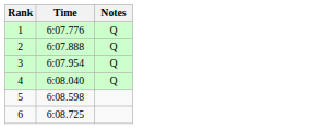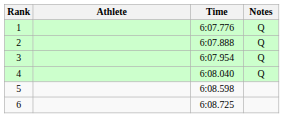 <table class=wikitable style="text-align:center">
 <tr>
 <th width=40>Rank</th>
+<th width=250>Athlete</th>
 <th width=80>Time</th>
 <th width=50>Notes</th>
 </tr>
 <tr bgcolor="ccffcc">
 <td>1</td>
+<td align=left></td>
 <td>6:07.776</td>
 <td>Q</td>
 </tr>
 <tr bgcolor="ccffcc">
 <td>2</td>
+<td align=left></td>
 <td>6:07.888</td>
 <td>Q</td>
 </tr>
 <tr bgcolor="ccffcc">
 <td>3</td>
+<td align=left></td>
 <td>6:07.954</td>
 <td>Q</td>
 </tr>
 <tr bgcolor="ccffcc">
 <td>4</td>
+<td align=left></td>
 <td>6:08.040</td>
 <td>Q</td>
 </tr>
 <tr>
 <td>5</td>
+<td align=left></td>
 <td>6:08.598</td>
 <td></td>
 </tr>
 <tr>
 <td>6</td>
+<td align=left></td>
 <td>6:08.725</td>
 <td></td>
 </tr>
 </table>
